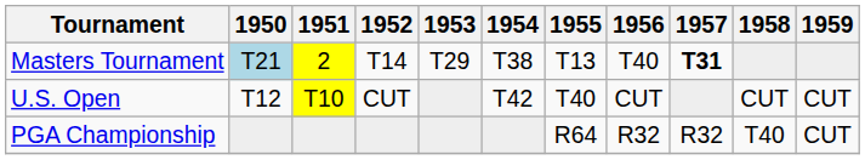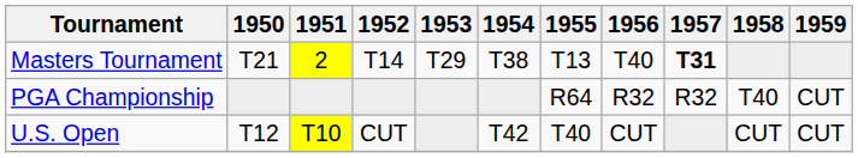 <table class="wikitable" style="font-size:95%;text-align:center;">
 <tr>
 <th>Tournament</th>
 <th>1950</th>
 <th>1951</th>
 <th>1952</th>
 <th>1953</th>
 <th>1954</th>
 <th>1955</th>
 <th>1956</th>
 <th>1957</th>
 <th>1958</th>
 <th>1959</th>
 </tr>
 <tr>
 <td align=left><a href='#'>Masters Tournament</a></td>
-<td style="background: lightblue;">T21</td>
+<td>T21</td>
 <td style="background:yellow;">2</td>
 <td>T14</td>
 <td>T29</td>
 <td>T38</td>
 <td>T13</td>
 <td>T40</td>
 <td><strong>T31</strong></td>
 <td style="background:#eeeeee;"></td>
 <td style="background:#eeeeee;"></td>
+</tr>
+<tr>
+<td align=left><a href='#'>PGA Championship</a></td>
+<td style="background:#eeeeee;"></td>
+<td style="background:#eeeeee;"></td>
+<td style="background:#eeeeee;"></td>
+<td style="background:#eeeeee;"></td>
+<td style="background:#eeeeee;"></td>
+<td>R64</td>
+<td>R32</td>
+<td>R32</td>
+<td>T40</td>
+<td>CUT</td>
 </tr>
 <tr>
 <td align=left><a href='#'>U.S. Open</a></td>
 <td>T12</td>
 <td style="background:yellow;">T10</td>
 <td>CUT</td>
 <td style="background:#eeeeee;"></td>
 <td>T42</td>
 <td>T40</td>
 <td>CUT</td>
 <td style="background:#eeeeee;"></td>
 <td>CUT</td>
 <td>CUT</td>
 </tr>
 <tr>
-<td align=left><a href='#'>PGA Championship</a></td>
-<td style="background:#eeeeee;"></td>
-<td style="background:#eeeeee;"></td>
-<td style="background:#eeeeee;"></td>
-<td style="background:#eeeeee;"></td>
-<td style="background:#eeeeee;"></td>
-<td>R64</td>
-<td>R32</td>
-<td>R32</td>
-<td>T40</td>
-<td>CUT</td>
-</tr>
-<tr>
 </tr>
 </table>
